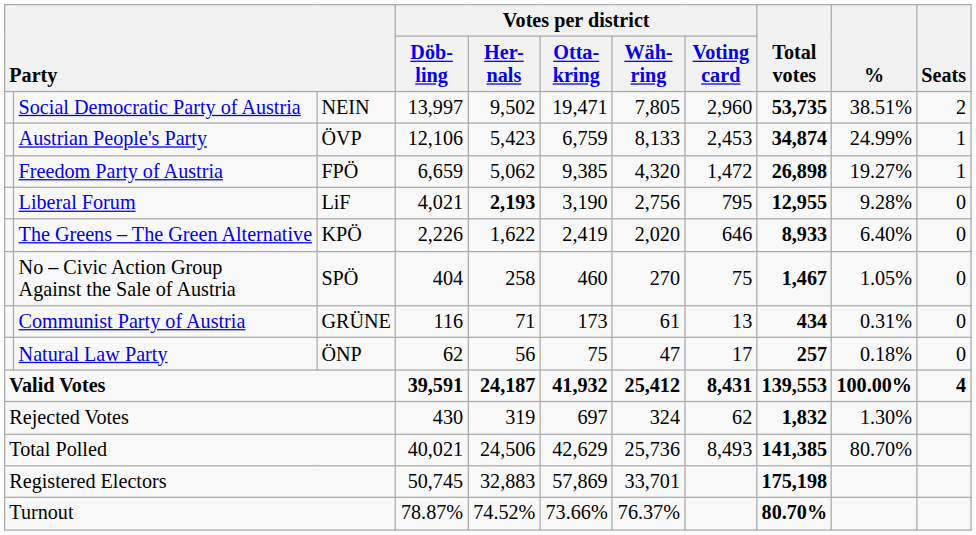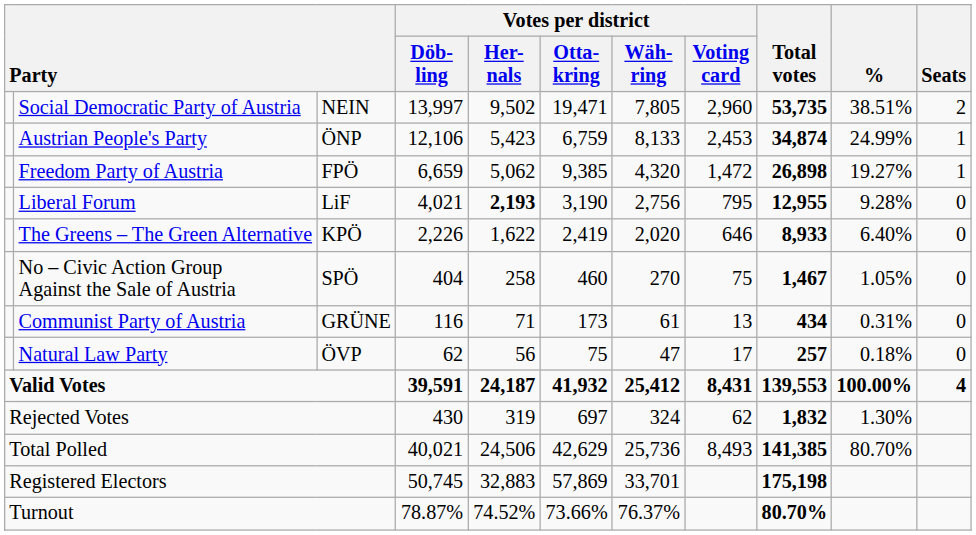 <table class="wikitable" border="1" style="text-align:right;">
 <tr>
 <th style="text-align:left;" valign=bottom rowspan=2 colspan=3>Party</th>
 <th colspan=5>Votes per district</th>
 <th align=center valign=bottom rowspan=2 width="50">Total<br>votes</th>
 <th align=center valign=bottom rowspan=2 width="50">%</th>
 <th align=center valign=bottom rowspan=2>Seats</th>
 </tr>
 <tr>
 <th align=center valign=bottom width="50"><a href='#'>Döb-<br>ling</a></th>
 <th align=center valign=bottom width="50"><a href='#'>Her-<br>nals</a></th>
 <th align=center valign=bottom width="50"><a href='#'>Otta-<br>kring</a></th>
 <th align=center valign=bottom width="50"><a href='#'>Wäh-<br>ring</a></th>
 <th align=center valign=bottom width="50"><a href='#'>Voting<br>card</a></th>
 </tr>
 <tr>
 <td></td>
 <td align=left><a href='#'>Social Democratic Party of Austria</a></td>
 <td align=left>NEIN</td>
 <td>13,997</td>
 <td>9,502</td>
 <td>19,471</td>
 <td>7,805</td>
 <td>2,960</td>
 <td><strong>53,735</strong></td>
 <td>38.51%</td>
 <td>2</td>
 </tr>
 <tr>
 <td></td>
 <td align=left><a href='#'>Austrian People's Party</a></td>
-<td align=left>ÖVP</td>
+<td align=left>ÖNP</td>
 <td>12,106</td>
 <td>5,423</td>
 <td>6,759</td>
 <td>8,133</td>
 <td>2,453</td>
 <td><strong>34,874</strong></td>
 <td>24.99%</td>
 <td>1</td>
 </tr>
 <tr>
 <td></td>
 <td align=left><a href='#'>Freedom Party of Austria</a></td>
 <td align=left>FPÖ</td>
 <td>6,659</td>
 <td>5,062</td>
 <td>9,385</td>
 <td>4,320</td>
 <td>1,472</td>
 <td><strong>26,898</strong></td>
 <td>19.27%</td>
 <td>1</td>
 </tr>
 <tr>
 <td></td>
 <td align=left><a href='#'>Liberal Forum</a></td>
 <td align=left>LiF</td>
 <td>4,021</td>
 <td><strong>2,193</strong></td>
 <td>3,190</td>
 <td>2,756</td>
 <td>795</td>
 <td><strong>12,955</strong></td>
 <td>9.28%</td>
 <td>0</td>
 </tr>
 <tr>
 <td></td>
 <td align=left style="white-space: nowrap;"><a href='#'>The Greens – The Green Alternative</a></td>
 <td align=left>KPÖ</td>
 <td>2,226</td>
 <td>1,622</td>
 <td>2,419</td>
 <td>2,020</td>
 <td>646</td>
 <td><strong>8,933</strong></td>
 <td>6.40%</td>
 <td>0</td>
 </tr>
 <tr>
 <td></td>
 <td align=left>No – Civic Action Group<br>Against the Sale of Austria</td>
 <td align=left>SPÖ</td>
 <td>404</td>
 <td>258</td>
 <td>460</td>
 <td>270</td>
 <td>75</td>
 <td><strong>1,467</strong></td>
 <td>1.05%</td>
 <td>0</td>
 </tr>
 <tr>
 <td></td>
 <td align=left><a href='#'>Communist Party of Austria</a></td>
 <td align=left>GRÜNE</td>
 <td>116</td>
 <td>71</td>
 <td>173</td>
 <td>61</td>
 <td>13</td>
 <td><strong>434</strong></td>
 <td>0.31%</td>
 <td>0</td>
 </tr>
 <tr>
 <td></td>
 <td align=left><a href='#'>Natural Law Party</a></td>
-<td align=left>ÖNP</td>
+<td align=left>ÖVP</td>
 <td>62</td>
 <td>56</td>
 <td>75</td>
 <td>47</td>
 <td>17</td>
 <td><strong>257</strong></td>
 <td>0.18%</td>
 <td>0</td>
 </tr>
 <tr style="font-weight:bold">
 <td align=left colspan=3>Valid Votes</td>
 <td>39,591</td>
 <td>24,187</td>
 <td>41,932</td>
 <td>25,412</td>
 <td>8,431</td>
 <td>139,553</td>
 <td>100.00%</td>
 <td>4</td>
 </tr>
 <tr>
 <td align=left colspan=3>Rejected Votes</td>
 <td>430</td>
 <td>319</td>
 <td>697</td>
 <td>324</td>
 <td>62</td>
 <td><strong>1,832</strong></td>
 <td>1.30%</td>
 <td></td>
 </tr>
 <tr>
 <td align=left colspan=3>Total Polled</td>
 <td>40,021</td>
 <td>24,506</td>
 <td>42,629</td>
 <td>25,736</td>
 <td>8,493</td>
 <td><strong>141,385</strong></td>
 <td>80.70%</td>
 <td></td>
 </tr>
 <tr>
 <td align=left colspan=3>Registered Electors</td>
 <td>50,745</td>
 <td>32,883</td>
 <td>57,869</td>
 <td>33,701</td>
 <td></td>
 <td><strong>175,198</strong></td>
 <td></td>
 <td></td>
 </tr>
 <tr>
 <td align=left colspan=3>Turnout</td>
 <td>78.87%</td>
 <td>74.52%</td>
 <td>73.66%</td>
 <td>76.37%</td>
 <td></td>
 <td><strong>80.70%</strong></td>
 <td></td>
 <td></td>
 </tr>
 </table>
